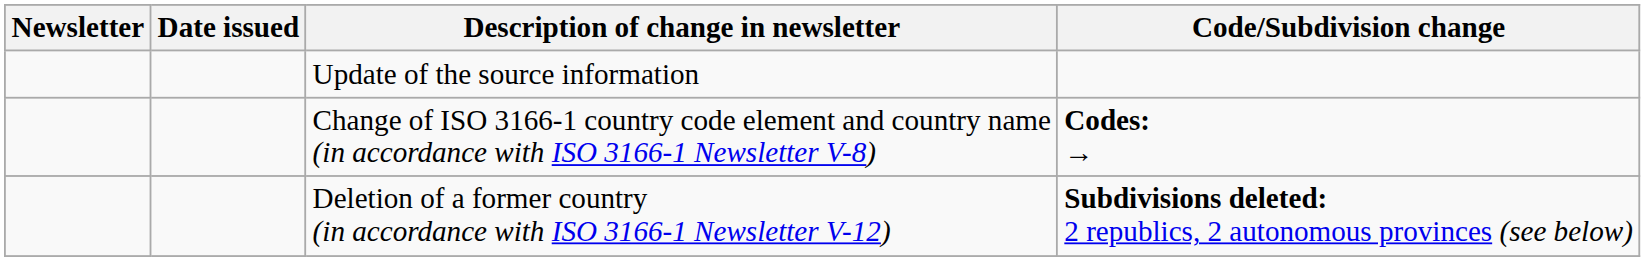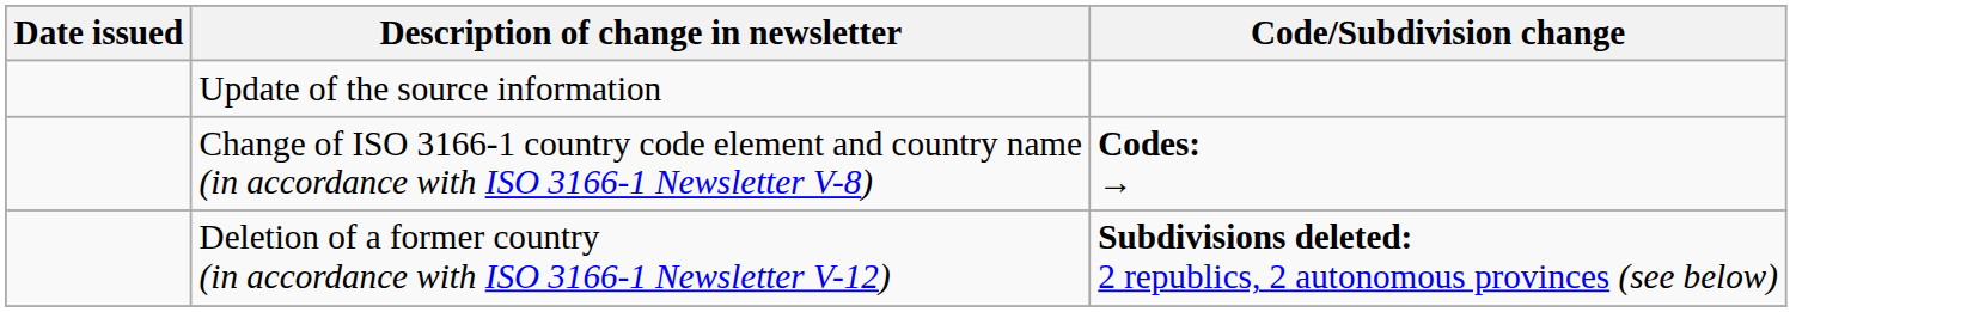 <table class="wikitable">
 <tr>
-<th>Newsletter</th>
 <th>Date issued</th>
 <th>Description of change in newsletter</th>
 <th>Code/Subdivision change</th>
 </tr>
 <tr>
-<td id="I-1"></td>
 <td></td>
 <td>Update of the source information</td>
 <td></td>
 </tr>
 <tr>
-<td id="I-5"></td>
 <td></td>
 <td>Change of ISO 3166-1 country code element and country name<br> <em>(in accordance with <a href='#'>ISO 3166-1 Newsletter V-8</a>)</em></td>
 <td style=white-space:nowrap><strong>Codes:</strong><br>  → </td>
 </tr>
 <tr>
-<td id="I-8"></td>
 <td></td>
 <td>Deletion of a former country<br> <em>(in accordance with <a href='#'>ISO 3166-1 Newsletter V-12</a>)</em></td>
 <td style=white-space:nowrap><strong>Subdivisions deleted:</strong><br> <a href='#'>2 republics, 2 autonomous provinces</a> <em>(see below)</em></td>
 </tr>
 </table>
